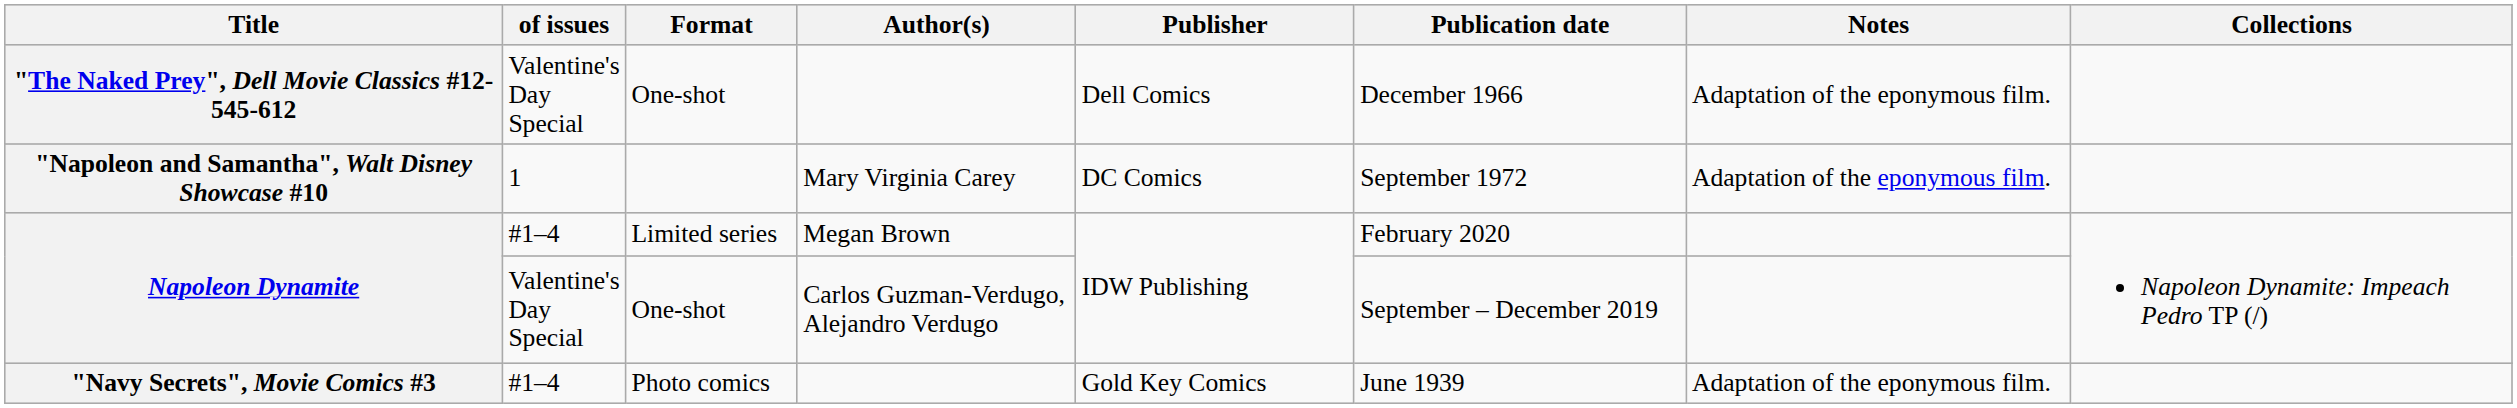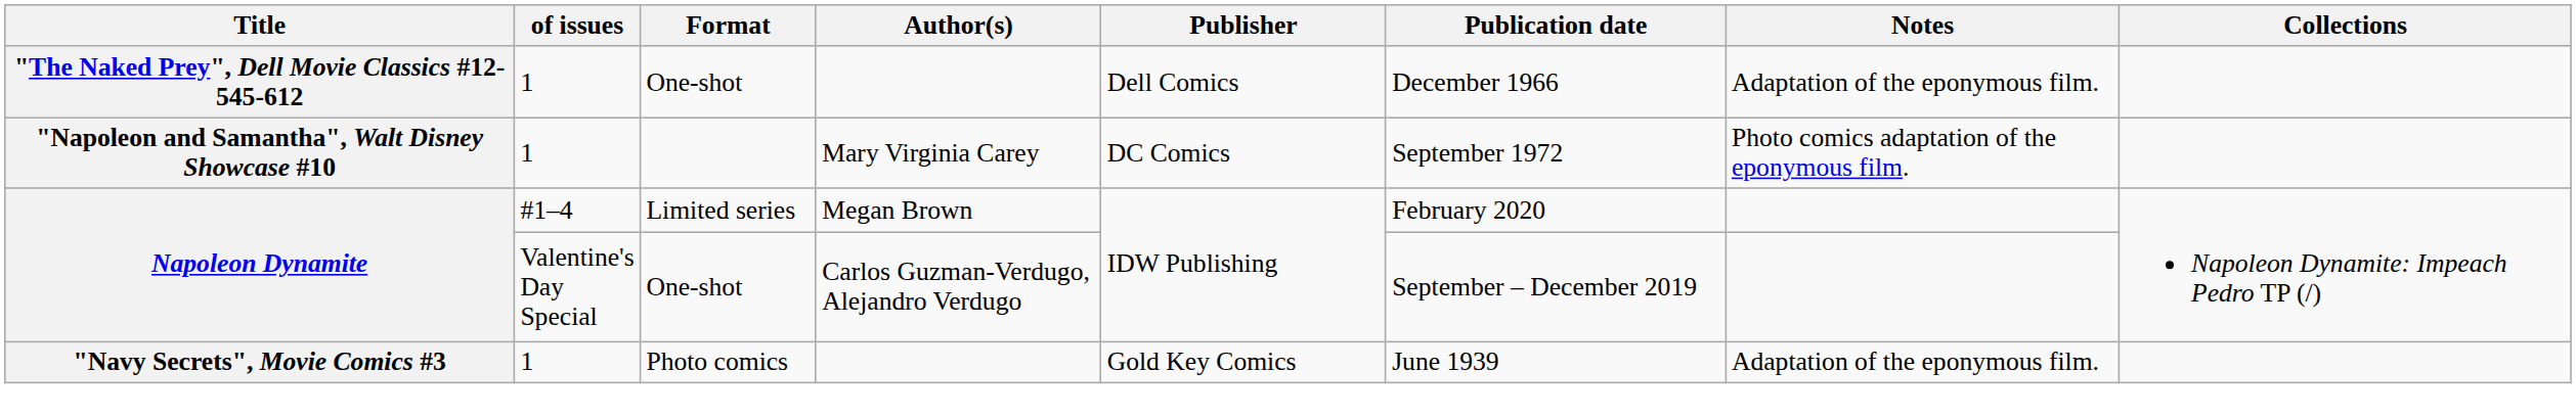 <table class="wikitable">
 <tr>
 <th>Title</th>
 <th style="width:40pt"> of issues</th>
 <th style="width:75pt">Format</th>
 <th style="width:125pt">Author(s)</th>
 <th style="width:125pt">Publisher</th>
 <th style="width:150pt">Publication date</th>
 <th style="width:175pt">Notes</th>
 <th>Collections</th>
 </tr>
 <tr>
 <th>"<a href='#'>The Naked Prey</a>", <em>Dell Movie Classics</em> #12-545-612</th>
-<td>Valentine's Day Special</td>
+<td>1</td>
 <td>One-shot</td>
 <td></td>
 <td>Dell Comics</td>
 <td>December 1966</td>
 <td>Adaptation of the eponymous film.</td>
 <td></td>
 </tr>
 <tr>
 <th>"Napoleon and Samantha", <em>Walt Disney Showcase</em> #10</th>
 <td>1</td>
 <td></td>
 <td>Mary Virginia Carey</td>
 <td>DC Comics</td>
 <td>September 1972</td>
-<td>Adaptation of the <a href='#'>eponymous film</a>.</td>
+<td>Photo comics adaptation of the <a href='#'>eponymous film</a>.</td>
 <td></td>
 </tr>
 <tr>
 <th rowspan="2"><em><a href='#'>Napoleon Dynamite</a></em></th>
 <td>#1–4</td>
 <td>Limited series</td>
 <td>Megan Brown</td>
 <td rowspan="2">IDW Publishing</td>
 <td>February 2020</td>
 <td></td>
 <td rowspan="2"><br><ul><li><em>Napoleon Dynamite: Impeach Pedro</em> TP (/)</li></ul></td>
 </tr>
 <tr>
 <td>Valentine's Day Special</td>
 <td>One-shot</td>
 <td>Carlos Guzman-Verdugo, Alejandro Verdugo</td>
 <td>September – December 2019</td>
 <td></td>
 </tr>
 <tr>
 <th>"Navy Secrets", <em>Movie Comics</em> #3</th>
-<td>#1–4</td>
+<td>1</td>
 <td>Photo comics</td>
 <td></td>
 <td>Gold Key Comics</td>
 <td>June 1939</td>
 <td>Adaptation of the eponymous film.</td>
 <td></td>
 </tr>
 </table>
